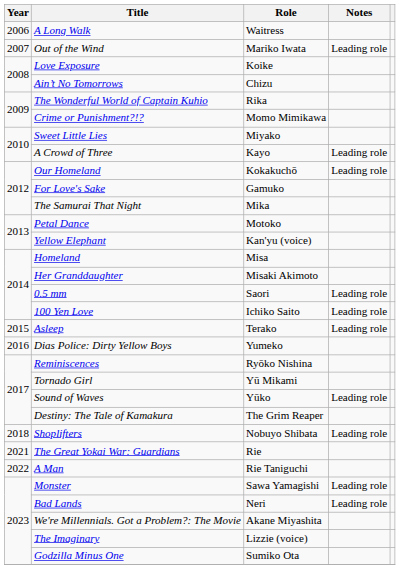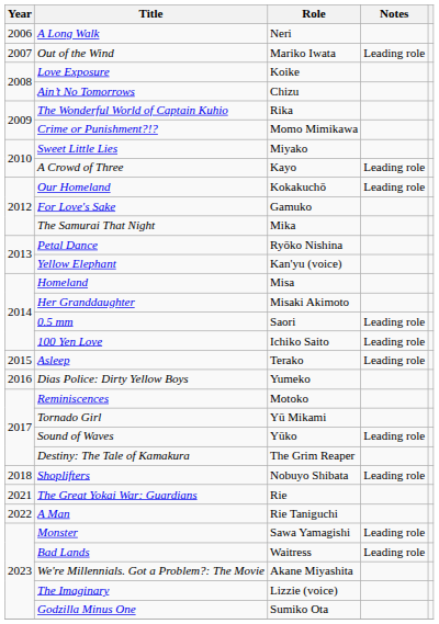 <table class="wikitable sortable">
 <tr>
 <th>Year</th>
 <th>Title</th>
 <th>Role</th>
 <th class="unsortable">Notes</th>
 <th class="unsortable"></th>
 </tr>
 <tr>
 <td>2006</td>
 <td><em><a href='#'>A Long Walk</a></em></td>
-<td>Waitress</td>
+<td>Neri</td>
 <td></td>
 <td></td>
 </tr>
 <tr>
 <td>2007</td>
 <td><em>Out of the Wind</em></td>
 <td>Mariko Iwata</td>
 <td>Leading role</td>
 <td></td>
 </tr>
 <tr>
 <td rowspan=2>2008</td>
 <td><em><a href='#'>Love Exposure</a></em></td>
 <td>Koike</td>
 <td></td>
 <td></td>
 </tr>
 <tr>
 <td><em><a href='#'>Ain’t No Tomorrows</a></em></td>
 <td>Chizu</td>
 <td></td>
 <td></td>
 </tr>
 <tr>
 <td rowspan=2>2009</td>
 <td><em><a href='#'>The Wonderful World of Captain Kuhio</a></em></td>
 <td>Rika</td>
 <td></td>
 <td></td>
 </tr>
 <tr>
 <td><em><a href='#'>Crime or Punishment?!?</a></em></td>
 <td>Momo Mimikawa</td>
 <td></td>
 <td></td>
 </tr>
 <tr>
 <td rowspan=2>2010</td>
 <td><em><a href='#'>Sweet Little Lies</a></em></td>
 <td>Miyako</td>
 <td></td>
 <td></td>
 </tr>
 <tr>
 <td><em>A Crowd of Three</em></td>
 <td>Kayo</td>
 <td>Leading role</td>
 <td></td>
 </tr>
 <tr>
 <td rowspan=3>2012</td>
 <td><em><a href='#'>Our Homeland</a></em></td>
 <td>Kokakuchō</td>
 <td>Leading role</td>
 <td></td>
 </tr>
 <tr>
 <td><em><a href='#'>For Love's Sake</a></em></td>
 <td>Gamuko</td>
 <td></td>
 <td></td>
 </tr>
 <tr>
 <td><em>The Samurai That Night</em></td>
 <td>Mika</td>
 <td></td>
 <td></td>
 </tr>
 <tr>
 <td rowspan=2>2013</td>
 <td><em><a href='#'>Petal Dance</a></em></td>
-<td>Motoko</td>
+<td>Ryōko Nishina</td>
 <td></td>
 <td></td>
 </tr>
 <tr>
 <td><em><a href='#'>Yellow Elephant</a></em></td>
 <td>Kan'yu (voice)</td>
 <td></td>
 <td></td>
 </tr>
 <tr>
 <td rowspan=4>2014</td>
 <td><em><a href='#'>Homeland</a></em></td>
 <td>Misa</td>
 <td></td>
 <td></td>
 </tr>
 <tr>
 <td><em><a href='#'>Her Granddaughter</a></em></td>
 <td>Misaki Akimoto</td>
 <td></td>
 <td></td>
 </tr>
 <tr>
 <td><em><a href='#'>0.5 mm</a></em></td>
 <td>Saori</td>
 <td>Leading role</td>
 <td></td>
 </tr>
 <tr>
 <td><em><a href='#'>100 Yen Love</a></em></td>
 <td>Ichiko Saito</td>
 <td>Leading role</td>
 <td></td>
 </tr>
 <tr>
 <td>2015</td>
 <td><em><a href='#'>Asleep</a></em></td>
 <td>Terako</td>
 <td>Leading role</td>
 <td></td>
 </tr>
 <tr>
 <td>2016</td>
 <td><em>Dias Police: Dirty Yellow Boys</em></td>
 <td>Yumeko</td>
 <td></td>
 <td></td>
 </tr>
 <tr>
 <td rowspan=4>2017</td>
 <td><em><a href='#'>Reminiscences</a></em></td>
-<td>Ryōko Nishina</td>
+<td>Motoko</td>
 <td></td>
 <td></td>
 </tr>
 <tr>
 <td><em>Tornado Girl</em></td>
 <td>Yū Mikami</td>
 <td></td>
 <td></td>
 </tr>
 <tr>
 <td><em>Sound of Waves</em></td>
 <td>Yūko</td>
 <td>Leading role</td>
 <td></td>
 </tr>
 <tr>
 <td><em>Destiny: The Tale of Kamakura</em></td>
 <td>The Grim Reaper</td>
 <td></td>
 <td></td>
 </tr>
 <tr>
 <td>2018</td>
 <td><em><a href='#'>Shoplifters</a></em></td>
 <td>Nobuyo Shibata</td>
 <td>Leading role</td>
 <td></td>
 </tr>
 <tr>
 <td>2021</td>
 <td><em><a href='#'>The Great Yokai War: Guardians</a></em></td>
 <td>Rie</td>
 <td></td>
 <td></td>
 </tr>
 <tr>
 <td>2022</td>
 <td><em><a href='#'>A Man</a></em></td>
 <td>Rie Taniguchi</td>
 <td></td>
 <td></td>
 </tr>
 <tr>
 <td rowspan=5>2023</td>
 <td><em><a href='#'>Monster</a></em></td>
 <td>Sawa Yamagishi</td>
 <td>Leading role</td>
 <td></td>
 </tr>
 <tr>
 <td><em><a href='#'>Bad Lands</a></em></td>
-<td>Neri</td>
+<td>Waitress</td>
 <td>Leading role</td>
 <td></td>
 </tr>
 <tr>
 <td><em>We're Millennials. Got a Problem?: The Movie</em></td>
 <td>Akane Miyashita</td>
 <td></td>
 <td></td>
 </tr>
 <tr>
 <td><em><a href='#'>The Imaginary</a></em></td>
 <td>Lizzie (voice)</td>
 <td></td>
 <td></td>
 </tr>
 <tr>
 <td><em><a href='#'>Godzilla Minus One</a></em></td>
 <td>Sumiko Ota</td>
 <td></td>
 <td></td>
 </tr>
 <tr>
 </tr>
 </table>
